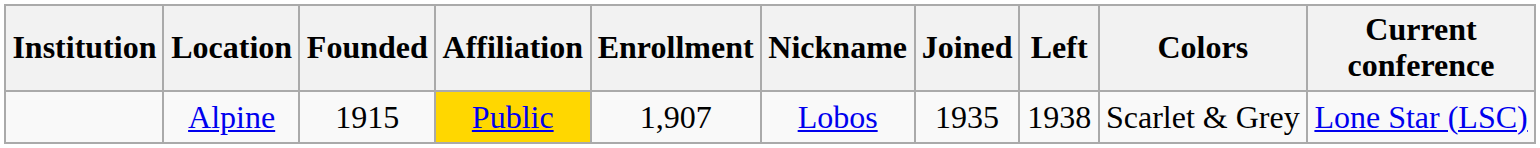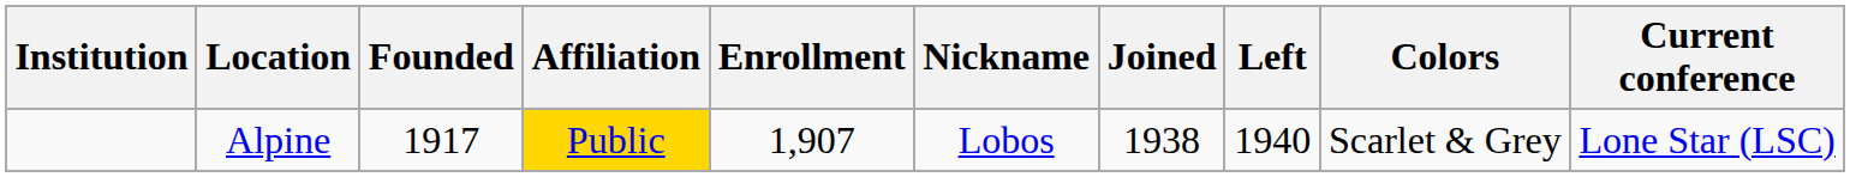 <table class="wikitable sortable" style="text-align:center">
 <tr>
 <th>Institution</th>
 <th>Location</th>
 <th>Founded</th>
 <th>Affiliation</th>
 <th>Enrollment</th>
 <th>Nickname</th>
 <th>Joined</th>
 <th>Left</th>
 <th>Colors</th>
 <th>Current<br>conference</th>
 </tr>
 <tr>
 <td></td>
 <td><a href='#'>Alpine</a></td>
-<td>1915</td>
+<td>1917</td>
 <td style="background: gold;"><a href='#'>Public</a></td>
 <td>1,907</td>
 <td><a href='#'>Lobos</a></td>
-<td>1935</td>
 <td>1938</td>
+<td>1940</td>
 <td>Scarlet & Grey<br> </td>
 <td><a href='#'>Lone Star (LSC)</a></td>
 </tr>
 </table>
